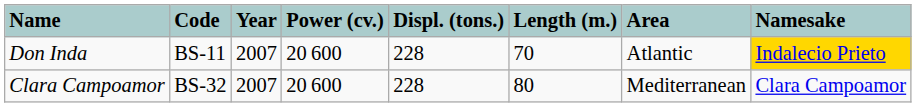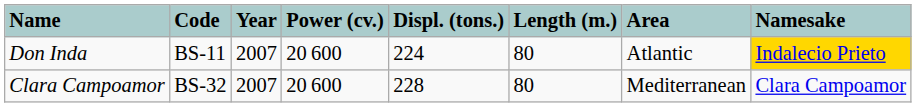 <table class="wikitable">
 <tr>
 <th style="text-align: left; background: #aacccc;">Name</th>
 <th style="text-align: left; background: #aacccc;">Code</th>
 <th style="text-align: left; background: #aacccc;">Year</th>
 <th style="text-align: left; background: #aacccc;">Power (cv.)</th>
 <th style="text-align: left; background: #aacccc;">Displ. (tons.)</th>
 <th style="text-align: left; background: #aacccc;">Length (m.)</th>
 <th style="text-align: left; background: #aacccc;">Area</th>
 <th style="text-align: left; background: #aacccc;">Namesake</th>
 </tr>
 <tr ---->
 <td><em>Don Inda</em></td>
 <td>BS-11</td>
 <td>2007</td>
 <td>20 600</td>
-<td>228</td>
-<td>70</td>
+<td>224</td>
+<td>80</td>
 <td>Atlantic</td>
 <td style="background: gold;"><a href='#'>Indalecio Prieto</a></td>
 </tr>
 <tr ---->
 <td><em>Clara Campoamor</em></td>
 <td>BS-32</td>
 <td>2007</td>
 <td>20 600</td>
 <td>228</td>
 <td>80</td>
 <td>Mediterranean</td>
 <td><a href='#'>Clara Campoamor</a></td>
 </tr>
 </table>
